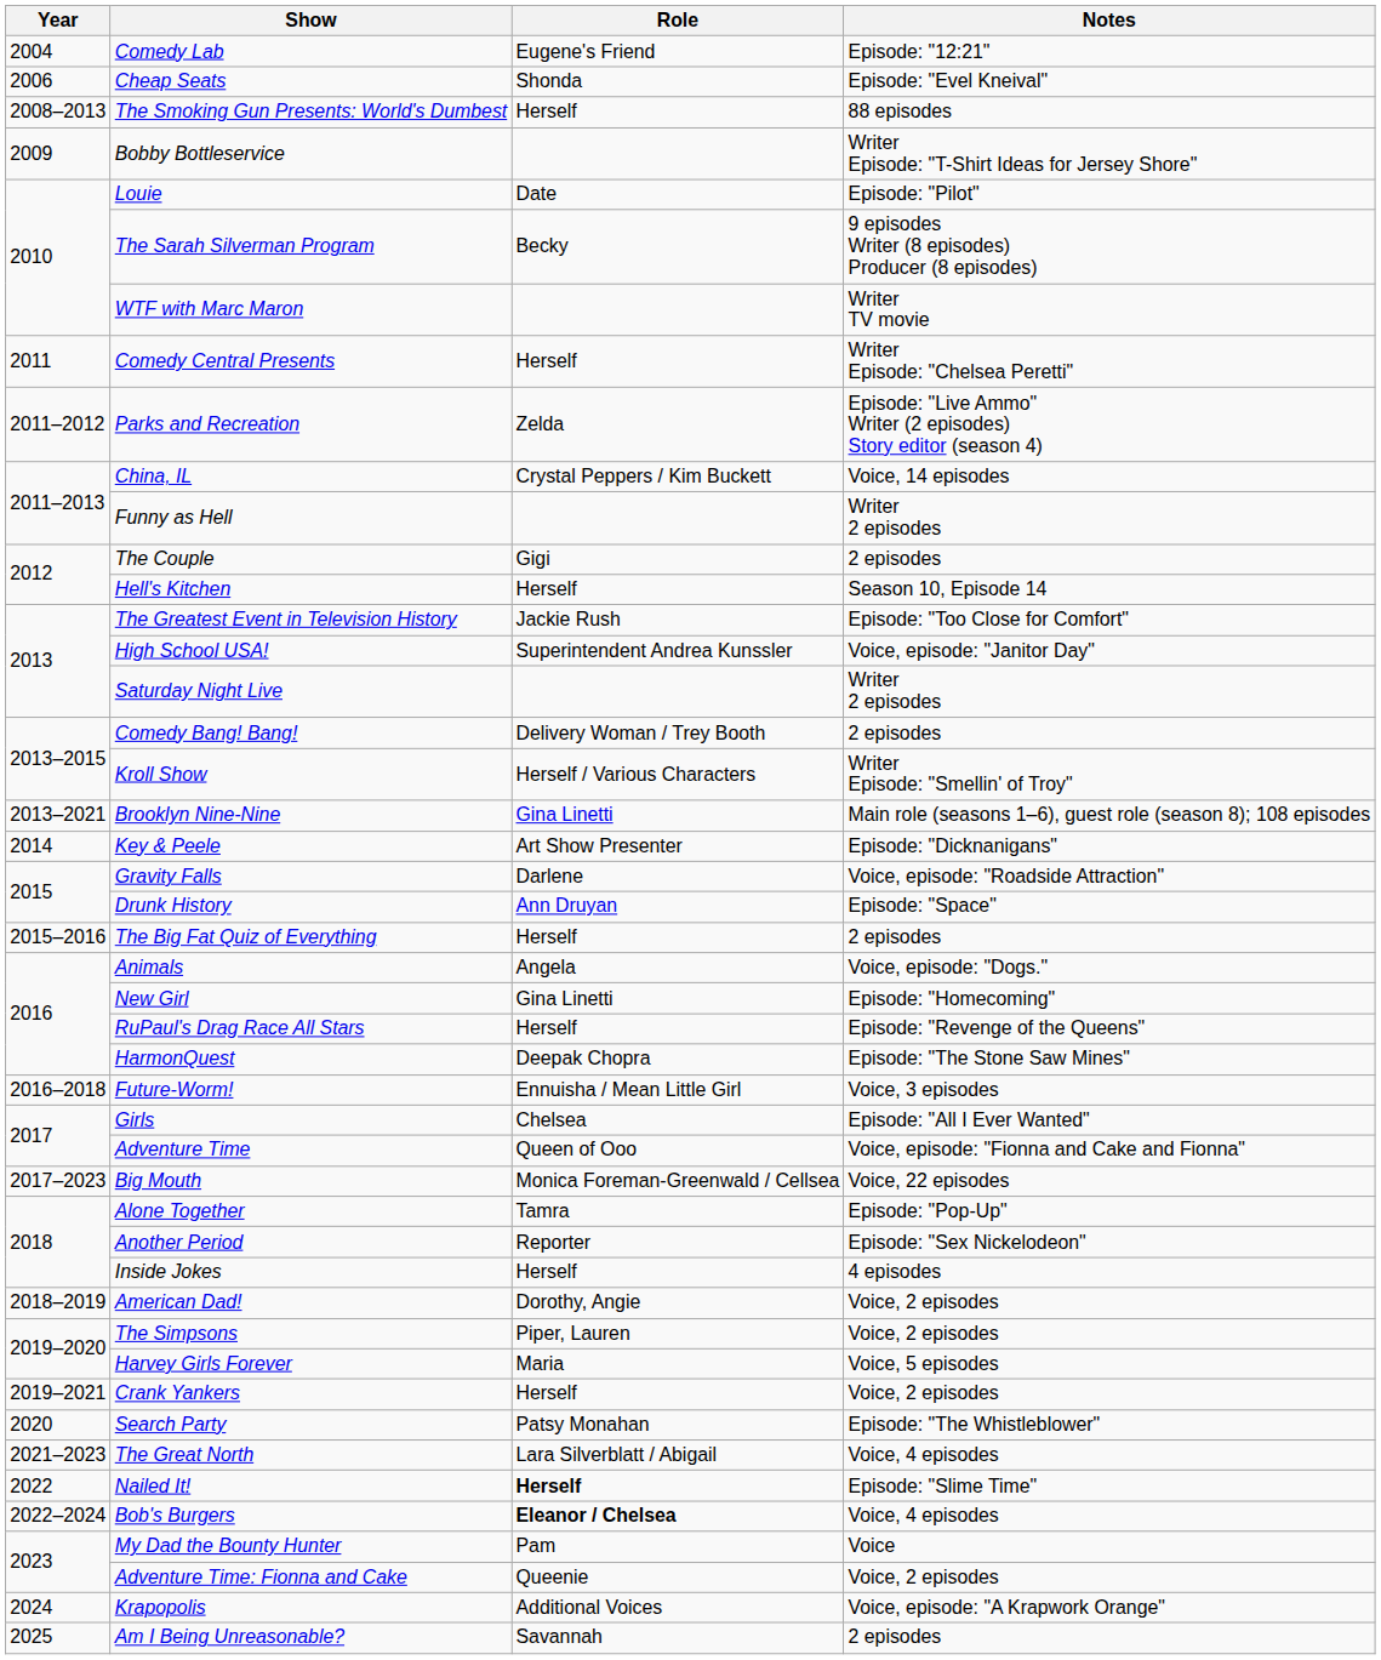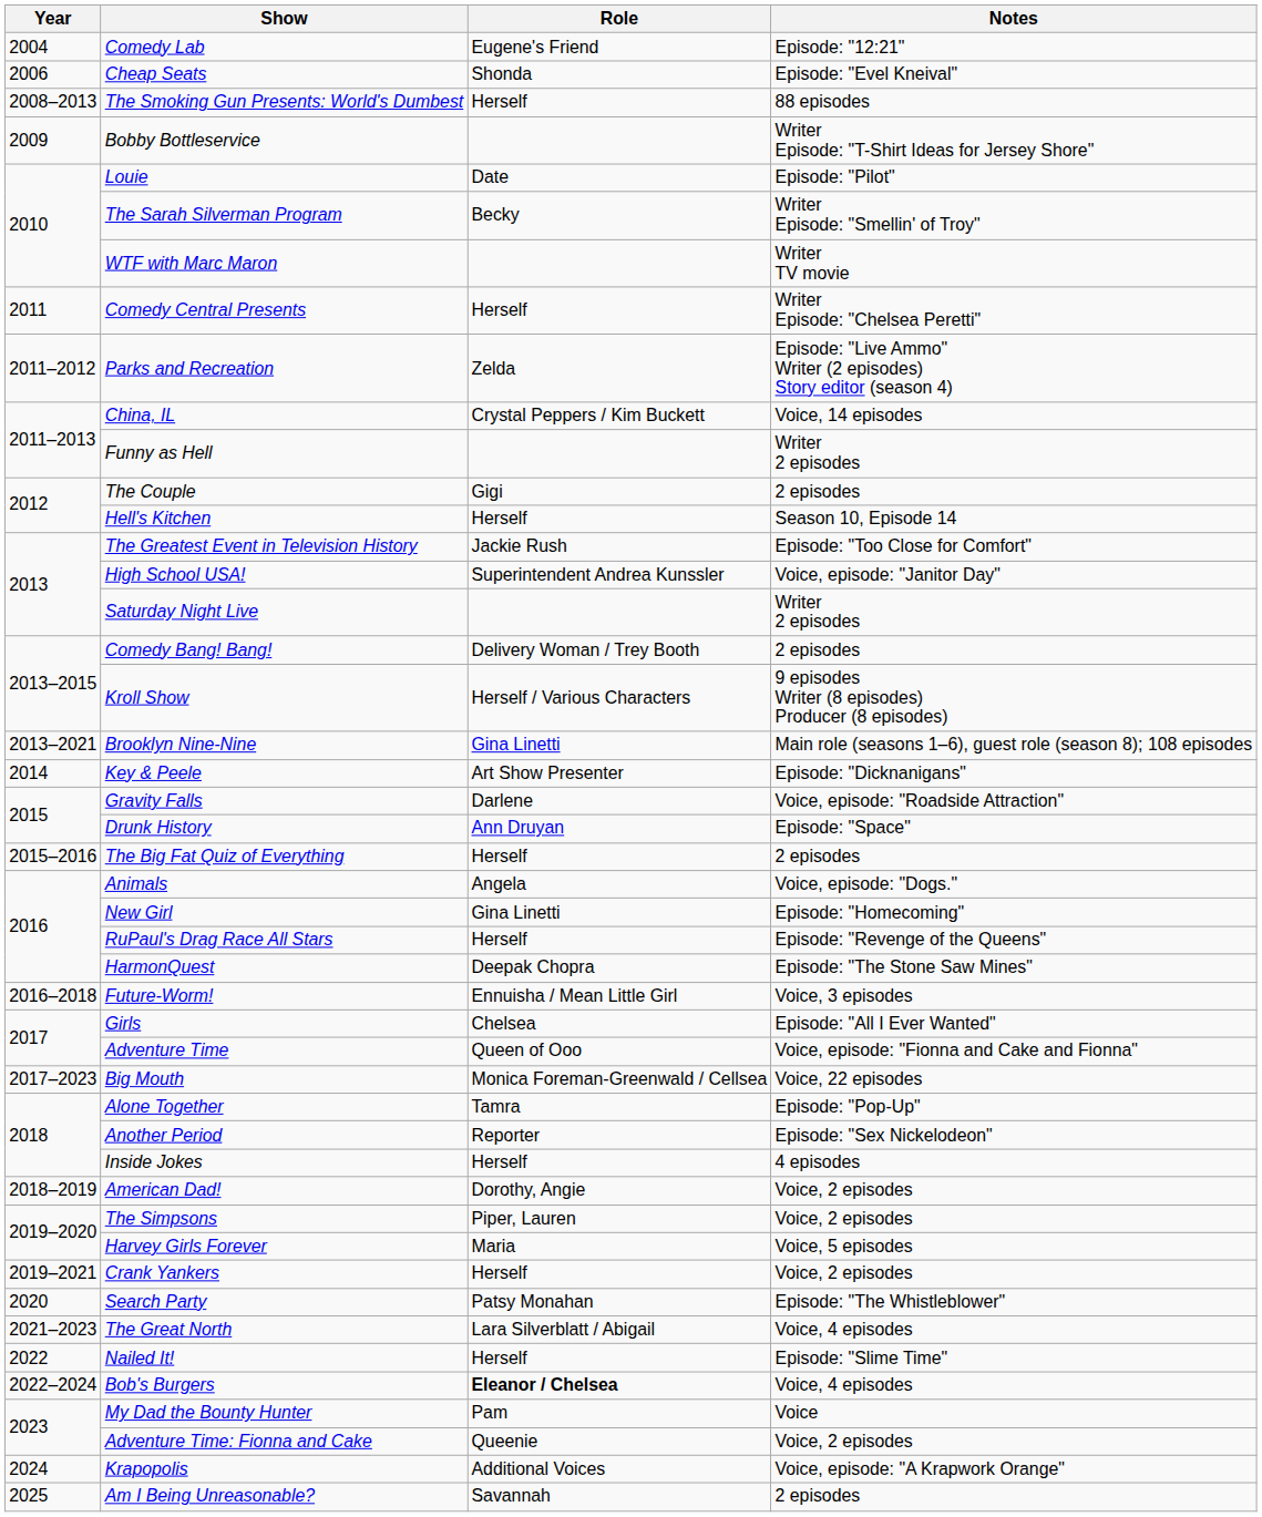 <table class="wikitable sortable">
 <tr>
 <th>Year</th>
 <th>Show</th>
 <th>Role</th>
 <th class="unsortable">Notes</th>
 </tr>
 <tr>
 <td>2004</td>
 <td><em><a href='#'>Comedy Lab</a></em></td>
 <td>Eugene's Friend</td>
 <td>Episode: "12:21"</td>
 </tr>
 <tr>
 <td>2006</td>
 <td><em><a href='#'>Cheap Seats</a></em></td>
 <td>Shonda</td>
 <td>Episode: "Evel Kneival"</td>
 </tr>
 <tr>
 <td>2008–2013</td>
 <td><em><a href='#'>The Smoking Gun Presents: World's Dumbest</a></em></td>
 <td>Herself</td>
 <td>88 episodes</td>
 </tr>
 <tr>
 <td>2009</td>
 <td><em>Bobby Bottleservice</em></td>
 <td></td>
 <td>Writer <br>Episode: "T-Shirt Ideas for Jersey Shore"</td>
 </tr>
 <tr>
 <td rowspan="3">2010</td>
 <td><em><a href='#'>Louie</a></em></td>
 <td>Date</td>
 <td>Episode: "Pilot"</td>
 </tr>
 <tr>
 <td><em><a href='#'>The Sarah Silverman Program</a></em></td>
 <td>Becky</td>
-<td>9 episodes<br>Writer (8 episodes)<br>Producer (8 episodes)</td>
+<td>Writer <br>Episode: "Smellin' of Troy"</td>
 </tr>
 <tr>
 <td><em><a href='#'>WTF with Marc Maron</a></em></td>
 <td></td>
 <td>Writer <br>TV movie</td>
 </tr>
 <tr>
 <td>2011</td>
 <td><em><a href='#'>Comedy Central Presents</a></em></td>
 <td>Herself</td>
 <td>Writer <br>Episode: "Chelsea Peretti"</td>
 </tr>
 <tr>
 <td>2011–2012</td>
 <td><em><a href='#'>Parks and Recreation</a></em></td>
 <td>Zelda</td>
 <td>Episode: "Live Ammo" <br>Writer (2 episodes)<br><a href='#'>Story editor</a> (season 4)</td>
 </tr>
 <tr>
 <td rowspan="2">2011–2013</td>
 <td><em><a href='#'>China, IL</a></em></td>
 <td>Crystal Peppers / Kim Buckett</td>
 <td>Voice, 14 episodes</td>
 </tr>
 <tr>
 <td><em>Funny as Hell</em></td>
 <td></td>
 <td>Writer <br>2 episodes</td>
 </tr>
 <tr>
 <td rowspan="2">2012</td>
 <td><em>The Couple</em></td>
 <td>Gigi</td>
 <td>2 episodes</td>
 </tr>
 <tr>
 <td><em><a href='#'>Hell's Kitchen</a></em></td>
 <td>Herself</td>
 <td>Season 10, Episode 14</td>
 </tr>
 <tr>
 <td rowspan="3">2013</td>
 <td><em><a href='#'>The Greatest Event in Television History</a></em></td>
 <td>Jackie Rush</td>
 <td>Episode: "Too Close for Comfort"</td>
 </tr>
 <tr>
 <td><em><a href='#'>High School USA!</a></em></td>
 <td>Superintendent Andrea Kunssler</td>
 <td>Voice, episode: "Janitor Day"</td>
 </tr>
 <tr>
 <td><em><a href='#'>Saturday Night Live</a></em></td>
 <td></td>
 <td>Writer <br>2 episodes</td>
 </tr>
 <tr>
 <td rowspan="2">2013–2015</td>
 <td><em><a href='#'>Comedy Bang! Bang!</a></em></td>
 <td>Delivery Woman / Trey Booth</td>
 <td>2 episodes</td>
 </tr>
 <tr>
 <td><em><a href='#'>Kroll Show</a></em></td>
 <td>Herself / Various Characters</td>
-<td>Writer <br>Episode: "Smellin' of Troy"</td>
+<td>9 episodes<br>Writer (8 episodes)<br>Producer (8 episodes)</td>
 </tr>
 <tr>
 <td>2013–2021</td>
 <td><em><a href='#'>Brooklyn Nine-Nine</a></em></td>
 <td><a href='#'>Gina Linetti</a></td>
 <td>Main role (seasons 1–6), guest role (season 8); 108 episodes</td>
 </tr>
 <tr>
 <td>2014</td>
 <td><em><a href='#'>Key & Peele</a></em></td>
 <td>Art Show Presenter</td>
 <td>Episode: "Dicknanigans"</td>
 </tr>
 <tr>
 <td rowspan="2">2015</td>
 <td><em><a href='#'>Gravity Falls</a></em></td>
 <td>Darlene</td>
 <td>Voice, episode: "Roadside Attraction"</td>
 </tr>
 <tr>
 <td><em><a href='#'>Drunk History</a></em></td>
 <td><a href='#'>Ann Druyan</a></td>
 <td>Episode: "Space"</td>
 </tr>
 <tr>
 <td>2015–2016</td>
 <td><em><a href='#'>The Big Fat Quiz of Everything</a></em></td>
 <td>Herself</td>
 <td>2 episodes</td>
 </tr>
 <tr>
 <td rowspan="4">2016</td>
 <td><em><a href='#'>Animals</a></em></td>
 <td>Angela</td>
 <td>Voice, episode: "Dogs."</td>
 </tr>
 <tr>
 <td><em><a href='#'>New Girl</a></em></td>
 <td>Gina Linetti</td>
 <td>Episode: "Homecoming"</td>
 </tr>
 <tr>
 <td><em><a href='#'>RuPaul's Drag Race All Stars</a></em></td>
 <td>Herself</td>
 <td>Episode: "Revenge of the Queens"</td>
 </tr>
 <tr>
 <td><em><a href='#'>HarmonQuest</a></em></td>
 <td>Deepak Chopra</td>
 <td>Episode: "The Stone Saw Mines"</td>
 </tr>
 <tr>
 <td>2016–2018</td>
 <td><em><a href='#'>Future-Worm!</a></em></td>
 <td>Ennuisha / Mean Little Girl</td>
 <td>Voice, 3 episodes</td>
 </tr>
 <tr>
 <td rowspan="2">2017</td>
 <td><em><a href='#'>Girls</a></em></td>
 <td>Chelsea</td>
 <td>Episode: "All I Ever Wanted"</td>
 </tr>
 <tr>
 <td><em><a href='#'>Adventure Time</a></em></td>
 <td>Queen of Ooo</td>
 <td>Voice, episode: "Fionna and Cake and Fionna"</td>
 </tr>
 <tr>
 <td>2017–2023</td>
 <td><em><a href='#'>Big Mouth</a></em></td>
 <td>Monica Foreman-Greenwald / Cellsea</td>
 <td>Voice, 22 episodes</td>
 </tr>
 <tr>
 <td rowspan="3">2018</td>
 <td><em><a href='#'>Alone Together</a></em></td>
 <td>Tamra</td>
 <td>Episode: "Pop-Up"</td>
 </tr>
 <tr>
 <td><em><a href='#'>Another Period</a></em></td>
 <td>Reporter</td>
 <td>Episode: "Sex Nickelodeon"</td>
 </tr>
 <tr>
 <td><em>Inside Jokes</em></td>
 <td>Herself</td>
 <td>4 episodes</td>
 </tr>
 <tr>
 <td>2018–2019</td>
 <td><em><a href='#'>American Dad!</a></em></td>
 <td>Dorothy, Angie</td>
 <td>Voice, 2 episodes</td>
 </tr>
 <tr>
 <td rowspan="2">2019–2020</td>
 <td><em><a href='#'>The Simpsons</a></em></td>
 <td>Piper, Lauren</td>
 <td>Voice, 2 episodes</td>
 </tr>
 <tr>
 <td><em><a href='#'>Harvey Girls Forever</a></em></td>
 <td>Maria</td>
 <td>Voice, 5 episodes</td>
 </tr>
 <tr>
 <td>2019–2021</td>
 <td><em><a href='#'>Crank Yankers</a></em></td>
 <td>Herself</td>
 <td>Voice, 2 episodes</td>
 </tr>
 <tr>
 <td>2020</td>
 <td><em><a href='#'>Search Party</a></em></td>
 <td>Patsy Monahan</td>
 <td>Episode: "The Whistleblower"</td>
 </tr>
 <tr>
 <td>2021–2023</td>
 <td><em><a href='#'>The Great North</a></em></td>
 <td>Lara Silverblatt / Abigail</td>
 <td>Voice, 4 episodes</td>
 </tr>
 <tr>
 <td>2022</td>
 <td><em><a href='#'>Nailed It!</a></em></td>
-<td><strong>Herself</strong></td>
+<td>Herself</td>
 <td>Episode: "Slime Time"</td>
 </tr>
 <tr>
 <td>2022–2024</td>
 <td><em><a href='#'>Bob's Burgers</a></em></td>
 <td><strong>Eleanor / Chelsea</strong></td>
 <td>Voice, 4 episodes</td>
 </tr>
 <tr>
 <td rowspan="2">2023</td>
 <td><em><a href='#'>My Dad the Bounty Hunter</a></em></td>
 <td>Pam</td>
 <td>Voice</td>
 </tr>
 <tr>
 <td><em><a href='#'>Adventure Time: Fionna and Cake</a></em></td>
 <td>Queenie</td>
 <td>Voice, 2 episodes</td>
 </tr>
 <tr>
 <td>2024</td>
 <td><em><a href='#'>Krapopolis</a></em></td>
 <td>Additional Voices</td>
 <td>Voice, episode: "A Krapwork Orange"</td>
 </tr>
 <tr>
 <td>2025</td>
 <td><em><a href='#'>Am I Being Unreasonable?</a></em></td>
 <td>Savannah</td>
 <td>2 episodes</td>
 </tr>
 </table>
